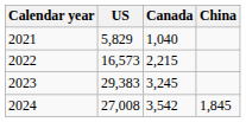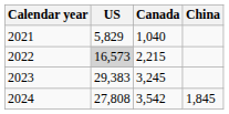 <table class="wikitable">
 <tr>
 <th>Calendar year</th>
 <th>US</th>
 <th>Canada</th>
 <th>China</th>
 </tr>
 <tr>
 <td>2021</td>
 <td>5,829</td>
 <td>1,040</td>
 <td></td>
 </tr>
 <tr>
 <td>2022</td>
-<td>16,573</td>
+<td style="background: lightgrey;">16,573</td>
 <td>2,215</td>
 <td></td>
 </tr>
 <tr>
 <td>2023</td>
 <td>29,383</td>
 <td>3,245</td>
 <td></td>
 </tr>
 <tr>
 <td>2024</td>
-<td>27,008</td>
+<td>27,808</td>
 <td>3,542</td>
 <td>1,845</td>
 </tr>
 </table>
